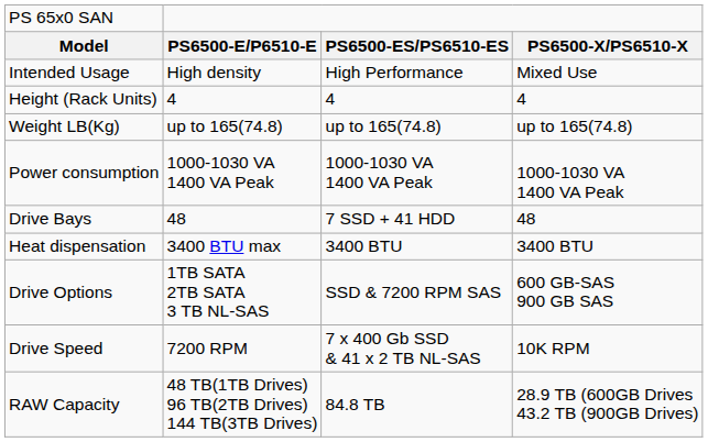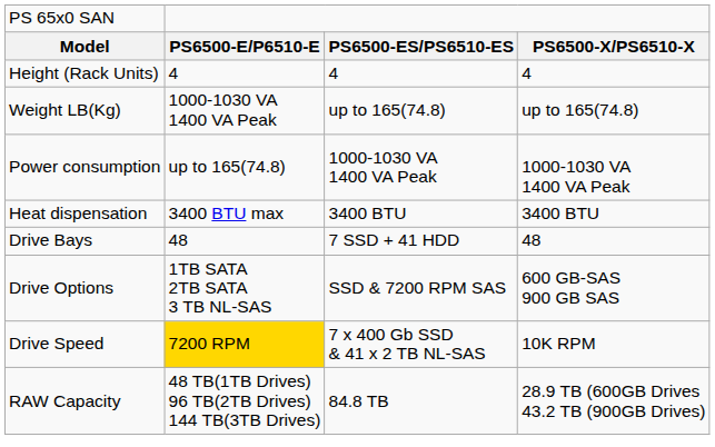 <table class="wikitable">
 <tr>
 <td>PS 65x0 SAN</td>
 </tr>
 <tr>
 <th>Model</th>
 <th>PS6500-E/P6510-E</th>
 <th>PS6500-ES/PS6510-ES</th>
 <th>PS6500-X/PS6510-X</th>
 </tr>
 <tr>
-<td>Intended Usage</td>
-<td>High density</td>
-<td>High Performance</td>
-<td>Mixed Use</td>
-</tr>
-<tr>
 <td>Height (Rack Units)</td>
 <td>4</td>
 <td>4</td>
 <td>4</td>
 </tr>
 <tr>
 <td>Weight LB(Kg)</td>
-<td>up to 165(74.8)</td>
+<td>1000-1030 VA<br>1400 VA Peak</td>
 <td>up to 165(74.8)</td>
 <td>up to 165(74.8)</td>
 </tr>
 <tr>
 <td>Power consumption</td>
-<td>1000-1030 VA<br>1400 VA Peak</td>
+<td>up to 165(74.8)</td>
 <td>1000-1030 VA<br>1400 VA Peak</td>
 <td><br>1000-1030 VA<br>1400 VA Peak</td>
+</tr>
+<tr>
+<td>Heat dispensation</td>
+<td>3400 <a href='#'>BTU</a> max</td>
+<td>3400 BTU</td>
+<td>3400 BTU</td>
 </tr>
 <tr>
 <td>Drive Bays</td>
 <td>48</td>
 <td>7 SSD + 41 HDD</td>
 <td>48</td>
-</tr>
-<tr>
-<td>Heat dispensation</td>
-<td>3400 <a href='#'>BTU</a> max</td>
-<td>3400 BTU</td>
-<td>3400 BTU</td>
 </tr>
 <tr>
 <td>Drive Options</td>
 <td>1TB SATA<br>2TB SATA<br>3 TB NL-SAS</td>
 <td>SSD & 7200 RPM SAS</td>
 <td>600 GB-SAS<br>900 GB SAS</td>
 </tr>
 <tr>
 <td>Drive Speed</td>
-<td>7200 RPM</td>
+<td style="background: gold;">7200 RPM</td>
 <td>7 x 400 Gb SSD<br>& 41 x 2 TB NL-SAS</td>
 <td>10K RPM</td>
 </tr>
 <tr>
 <td>RAW Capacity</td>
 <td>48 TB(1TB Drives)<br>96 TB(2TB Drives)<br>144 TB(3TB Drives)</td>
 <td>84.8 TB</td>
 <td>28.9 TB (600GB Drives<br>43.2 TB (900GB Drives)</td>
 </tr>
 </table>
